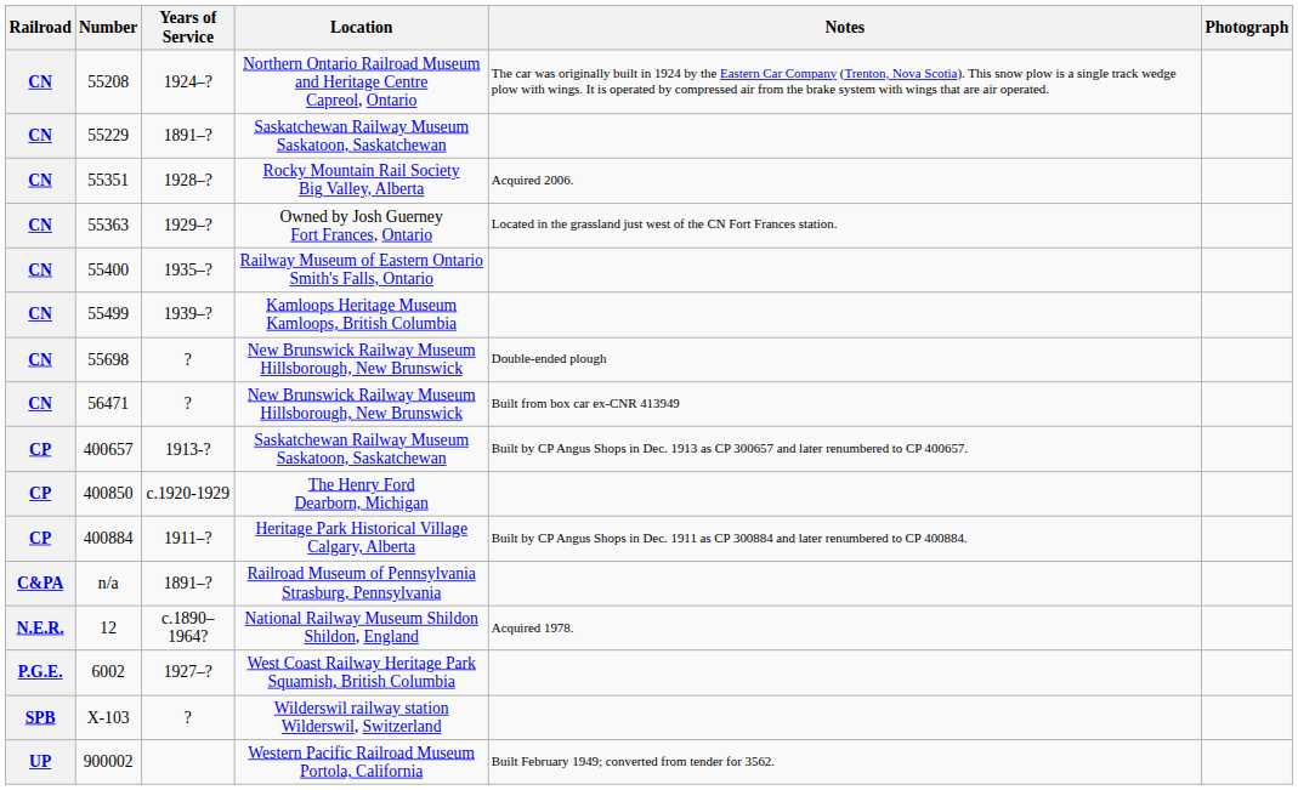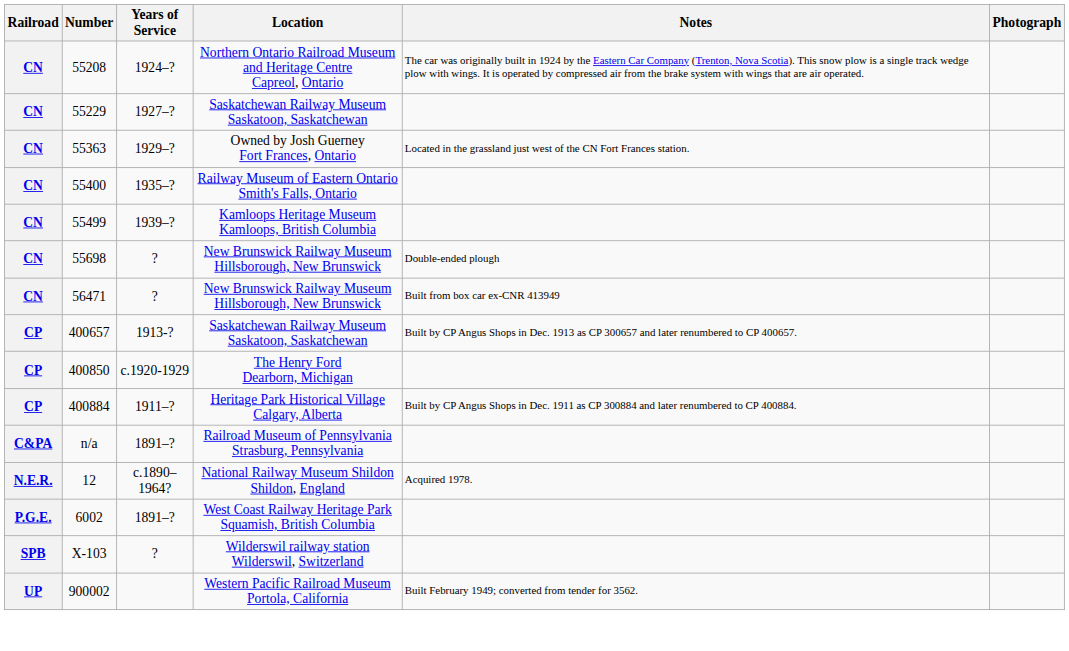 <table class="wikitable sortable" style="text-align:center">
 <tr>
 <th>Railroad</th>
 <th>Number</th>
 <th>Years of Service</th>
 <th>Location</th>
 <th>Notes</th>
 <th>Photograph</th>
 </tr>
 <tr>
 <th><a href='#'>CN</a></th>
 <td>55208</td>
 <td>1924–?</td>
 <td><a href='#'>Northern Ontario Railroad Museum and Heritage Centre</a><br><a href='#'>Capreol</a>, <a href='#'>Ontario</a></td>
 <td style="font-size: 80%;text-align:left;">The car was originally built in 1924 by the <a href='#'>Eastern Car Company</a> (<a href='#'>Trenton, Nova Scotia</a>). This snow plow is a single track wedge plow with wings. It is operated by compressed air from the brake system with wings that are air operated.</td>
 <td></td>
 </tr>
 <tr>
 <th><a href='#'>CN</a></th>
 <td>55229</td>
-<td>1891–?</td>
+<td>1927–?</td>
 <td><a href='#'>Saskatchewan Railway Museum</a><br><a href='#'>Saskatoon, Saskatchewan</a></td>
 <td style="font-size: 80%;text-align:left;"></td>
-<td></td>
-</tr>
-<tr>
-<th><a href='#'>CN</a></th>
-<td>55351</td>
-<td>1928–?</td>
-<td><a href='#'>Rocky Mountain Rail Society</a><br><a href='#'>Big Valley, Alberta</a></td>
-<td style="font-size: 80%;text-align:left;">Acquired 2006.</td>
 <td></td>
 </tr>
 <tr>
 <th><a href='#'>CN</a></th>
 <td>55363</td>
 <td>1929–?</td>
 <td>Owned by Josh Guerney<br><a href='#'>Fort Frances</a>, <a href='#'>Ontario</a></td>
 <td style="font-size: 80%;text-align:left;">Located in the grassland just west of the CN Fort Frances station.</td>
 <td></td>
 </tr>
 <tr>
 <th><a href='#'>CN</a></th>
 <td>55400</td>
 <td>1935–?</td>
 <td><a href='#'>Railway Museum of Eastern Ontario</a><br><a href='#'>Smith's Falls, Ontario</a></td>
 <td style="font-size: 80%;text-align:left;"></td>
 <td></td>
 </tr>
 <tr>
 <th><a href='#'>CN</a></th>
 <td>55499</td>
 <td>1939–?</td>
 <td><a href='#'>Kamloops Heritage Museum</a><br><a href='#'>Kamloops, British Columbia</a></td>
 <td style="font-size: 80%;text-align:left;"></td>
 <td></td>
 </tr>
 <tr>
 <th><a href='#'>CN</a></th>
 <td>55698</td>
 <td>?</td>
 <td><a href='#'>New Brunswick Railway Museum</a><br><a href='#'>Hillsborough, New Brunswick</a></td>
 <td style="font-size: 80%;text-align:left;">Double-ended plough</td>
 <td></td>
 </tr>
 <tr>
 <th><a href='#'>CN</a></th>
 <td>56471</td>
 <td>?</td>
 <td><a href='#'>New Brunswick Railway Museum</a><br><a href='#'>Hillsborough, New Brunswick</a></td>
 <td style="font-size: 80%;text-align:left;">Built from box car ex-CNR 413949</td>
 <td></td>
 </tr>
 <tr>
 <th><a href='#'>CP</a></th>
 <td>400657</td>
 <td>1913-?</td>
 <td><a href='#'>Saskatchewan Railway Museum</a><br><a href='#'>Saskatoon, Saskatchewan</a></td>
 <td style="font-size: 80%;text-align:left;">Built by CP Angus Shops in Dec. 1913 as CP 300657 and later renumbered to CP 400657.</td>
 <td></td>
 </tr>
 <tr>
 <th><a href='#'>CP</a></th>
 <td>400850</td>
 <td>c.1920-1929</td>
 <td><a href='#'>The Henry Ford</a><br><a href='#'>Dearborn, Michigan</a></td>
 <td style="font-size: 80%;text-align:left;"></td>
 <td></td>
 </tr>
 <tr>
 <th><a href='#'>CP</a></th>
 <td>400884</td>
 <td>1911–?</td>
 <td><a href='#'>Heritage Park Historical Village</a><br><a href='#'>Calgary, Alberta</a></td>
 <td style="font-size: 80%;text-align:left;">Built by CP Angus Shops in Dec. 1911 as CP 300884 and later renumbered to CP 400884.</td>
 <td></td>
 </tr>
 <tr>
 <th><a href='#'>C&PA</a></th>
 <td>n/a</td>
 <td>1891–?</td>
 <td><a href='#'>Railroad Museum of Pennsylvania</a><br><a href='#'>Strasburg, Pennsylvania</a></td>
 <td style="font-size: 80%;text-align:left;"></td>
 <td></td>
 </tr>
 <tr>
 <th><a href='#'>N.E.R.</a></th>
 <td>12</td>
 <td>c.1890–1964?</td>
 <td><a href='#'>National Railway Museum Shildon</a><br><a href='#'>Shildon</a>, <a href='#'>England</a></td>
 <td style="font-size: 80%;text-align:left;">Acquired 1978.</td>
 <td></td>
 </tr>
 <tr>
 <th><a href='#'>P.G.E.</a></th>
 <td>6002</td>
-<td>1927–?</td>
+<td>1891–?</td>
 <td><a href='#'>West Coast Railway Heritage Park</a><br><a href='#'>Squamish, British Columbia</a></td>
 <td style="font-size: 80%;text-align:left;"></td>
 <td></td>
 </tr>
 <tr>
 <th><a href='#'>SPB</a></th>
 <td>X-103</td>
 <td>?</td>
 <td><a href='#'>Wilderswil railway station</a><br><a href='#'>Wilderswil</a>, <a href='#'>Switzerland</a></td>
 <td style="font-size: 80%;text-align:left;"></td>
 <td></td>
 </tr>
 <tr>
 <th><a href='#'>UP</a></th>
 <td>900002</td>
 <td></td>
 <td><a href='#'>Western Pacific Railroad Museum</a><br><a href='#'>Portola, California</a></td>
 <td style="font-size: 80%;text-align:left;">Built February 1949; converted from tender for 3562.</td>
 <td></td>
 </tr>
 </table>
